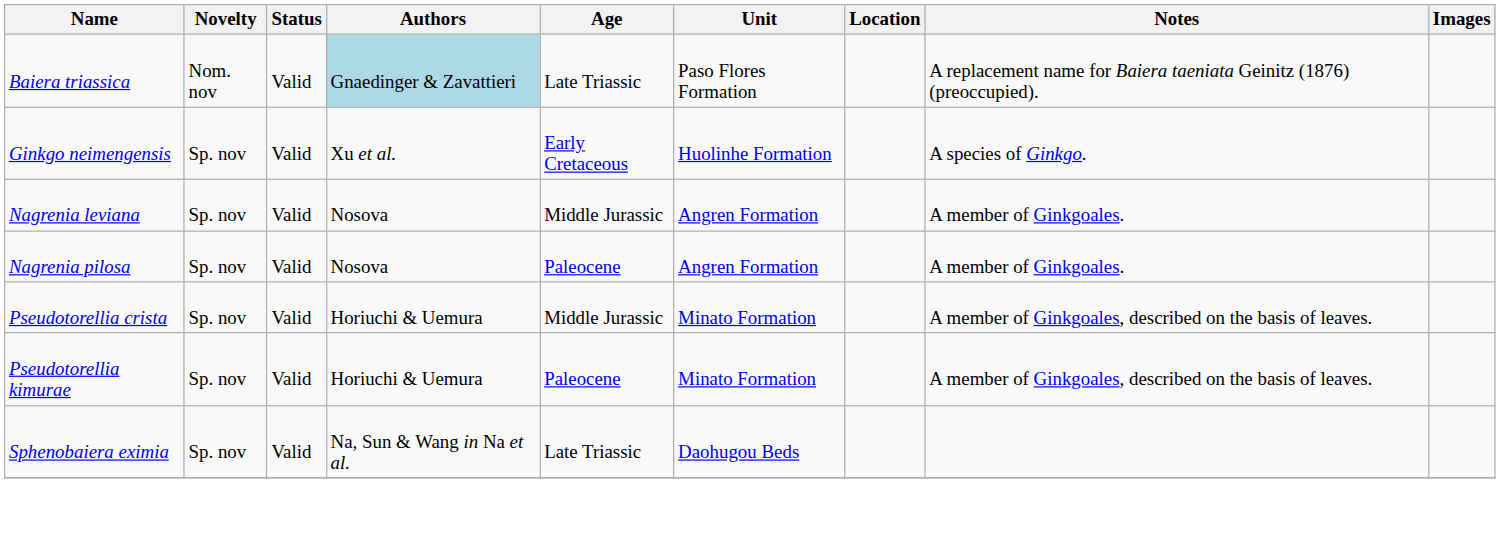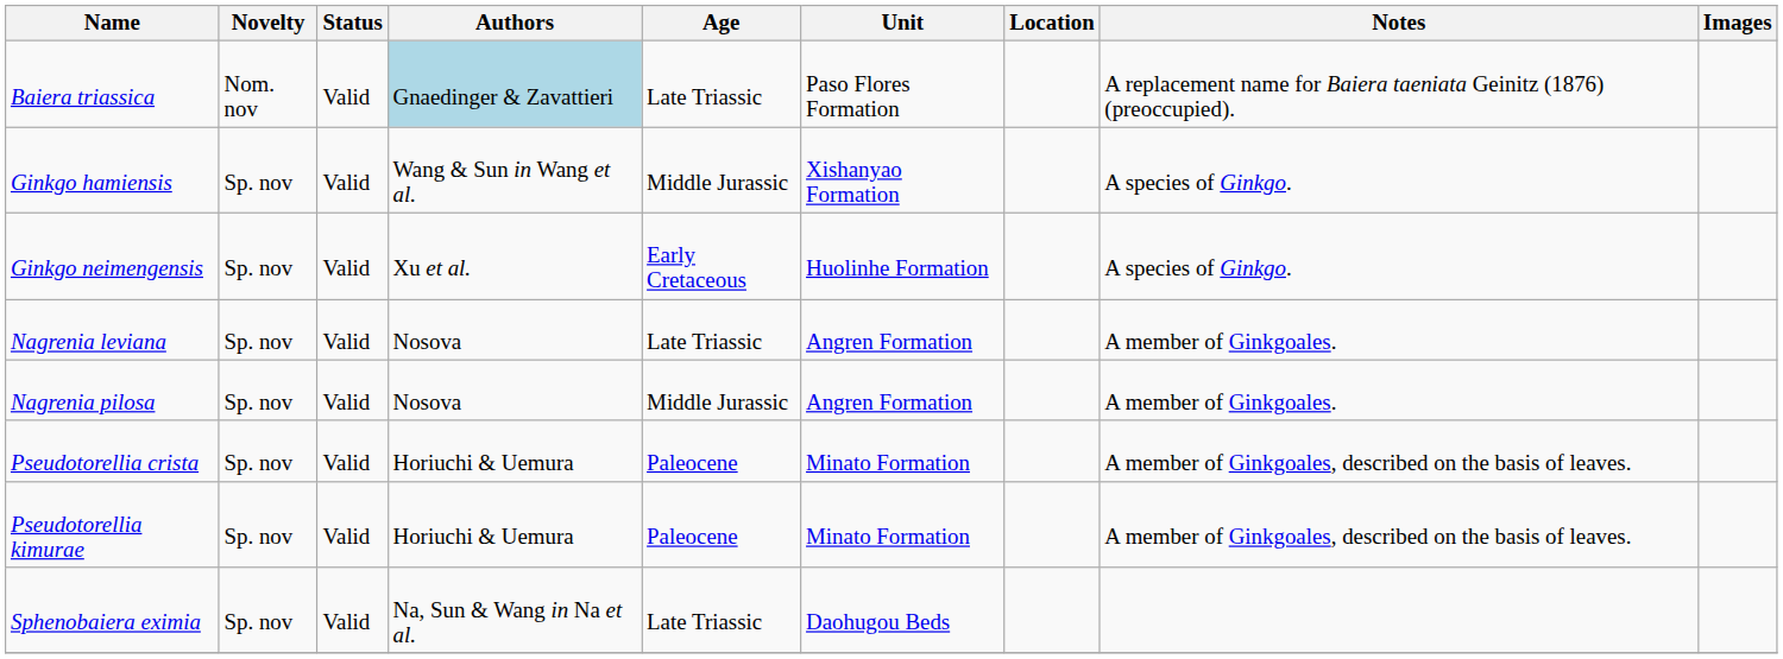 <table class="wikitable sortable" align="center" width="100%">
 <tr>
 <th>Name</th>
 <th>Novelty</th>
 <th>Status</th>
 <th>Authors</th>
 <th>Age</th>
 <th>Unit</th>
 <th>Location</th>
 <th>Notes</th>
 <th>Images</th>
 </tr>
 <tr>
 <td><br><em><a href='#'>Baiera triassica</a></em></td>
 <td><br>Nom. nov</td>
 <td><br>Valid</td>
 <td style="background: lightblue;"><br>Gnaedinger & Zavattieri</td>
 <td><br>Late Triassic</td>
 <td><br>Paso Flores Formation</td>
 <td><br></td>
 <td><br>A replacement name for <em>Baiera taeniata</em> Geinitz (1876) (preoccupied).</td>
 <td></td>
 </tr>
 <tr>
+<td><br><em><a href='#'>Ginkgo hamiensis</a></em></td>
+<td><br>Sp. nov</td>
+<td><br>Valid</td>
+<td><br>Wang & Sun <em>in</em> Wang <em>et al.</em></td>
+<td><br>Middle Jurassic</td>
+<td><br><a href='#'>Xishanyao Formation</a></td>
+<td><br></td>
+<td><br>A species of <em><a href='#'>Ginkgo</a></em>.</td>
+<td></td>
+</tr>
+<tr>
 <td><br><em><a href='#'>Ginkgo neimengensis</a></em></td>
 <td><br>Sp. nov</td>
 <td><br>Valid</td>
 <td><br>Xu <em>et al.</em></td>
 <td><br><a href='#'>Early Cretaceous</a></td>
 <td><br><a href='#'>Huolinhe Formation</a></td>
 <td><br></td>
 <td><br>A species of <em><a href='#'>Ginkgo</a></em>.</td>
 <td></td>
 </tr>
 <tr>
 <td><br><em><a href='#'>Nagrenia leviana</a></em></td>
 <td><br>Sp. nov</td>
 <td><br>Valid</td>
 <td><br>Nosova</td>
-<td><br>Middle Jurassic</td>
+<td><br>Late Triassic</td>
 <td><br><a href='#'>Angren Formation</a></td>
 <td><br></td>
 <td><br>A member of <a href='#'>Ginkgoales</a>.</td>
 <td></td>
 </tr>
 <tr>
 <td><br><em><a href='#'>Nagrenia pilosa</a></em></td>
 <td><br>Sp. nov</td>
 <td><br>Valid</td>
 <td><br>Nosova</td>
-<td><br><a href='#'>Paleocene</a></td>
+<td><br>Middle Jurassic</td>
 <td><br><a href='#'>Angren Formation</a></td>
 <td><br></td>
 <td><br>A member of <a href='#'>Ginkgoales</a>.</td>
 <td></td>
 </tr>
 <tr>
 <td><br><em><a href='#'>Pseudotorellia crista</a></em></td>
 <td><br>Sp. nov</td>
 <td><br>Valid</td>
 <td><br>Horiuchi & Uemura</td>
-<td><br>Middle Jurassic</td>
+<td><br><a href='#'>Paleocene</a></td>
 <td><br><a href='#'>Minato Formation</a></td>
 <td><br></td>
 <td><br>A member of <a href='#'>Ginkgoales</a>, described on the basis of leaves.</td>
 <td></td>
 </tr>
 <tr>
 <td><br><em><a href='#'>Pseudotorellia kimurae</a></em></td>
 <td><br>Sp. nov</td>
 <td><br>Valid</td>
 <td><br>Horiuchi & Uemura</td>
 <td><br><a href='#'>Paleocene</a></td>
 <td><br><a href='#'>Minato Formation</a></td>
 <td><br></td>
 <td><br>A member of <a href='#'>Ginkgoales</a>, described on the basis of leaves.</td>
 <td></td>
 </tr>
 <tr>
 <td><br><em><a href='#'>Sphenobaiera eximia</a></em></td>
 <td><br>Sp. nov</td>
 <td><br>Valid</td>
 <td><br>Na, Sun & Wang <em>in</em> Na <em>et al.</em></td>
 <td><br>Late Triassic</td>
 <td><br><a href='#'>Daohugou Beds</a></td>
 <td><br></td>
 <td></td>
 <td></td>
 </tr>
 <tr>
 </tr>
 </table>
